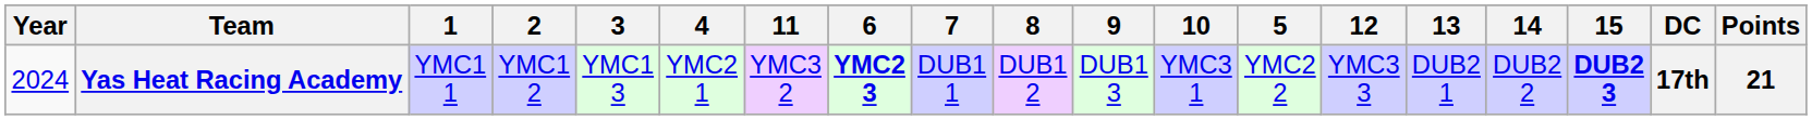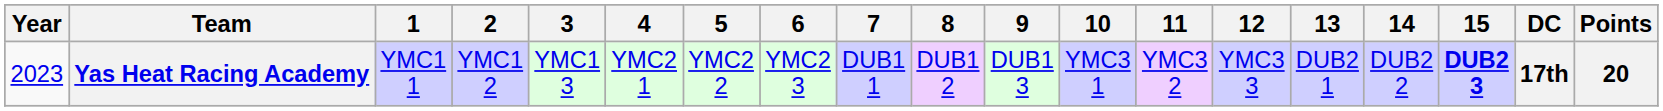 <table class="wikitable" style="text-align:center; font-size:85%">
 <tr>
 <th>Year</th>
 <th>Team</th>
 <th>1</th>
 <th>2</th>
 <th>3</th>
 <th>4</th>
-<th>11</th>
+<th>5</th>
 <th>6</th>
 <th>7</th>
 <th>8</th>
 <th>9</th>
 <th>10</th>
-<th>5</th>
+<th>11</th>
 <th>12</th>
 <th>13</th>
 <th>14</th>
 <th>15</th>
 <th>DC</th>
 <th>Points</th>
 </tr>
 <tr>
-<td><a href='#'>2024</a></td>
+<td><a href='#'>2023</a></td>
 <th nowrap><a href='#'>Yas Heat Racing Academy</a></th>
 <td style="background:#CFCFFF;"><a href='#'>YMC1<br>1</a><br></td>
 <td style="background:#CFCFFF;"><a href='#'>YMC1<br>2</a><br></td>
 <td style="background:#DFFFDF;"><a href='#'>YMC1<br>3</a><br></td>
 <td style="background:#DFFFDF;"><a href='#'>YMC2<br>1</a><br></td>
-<td style="background:#EFCFFF;"><a href='#'>YMC3<br>2</a><br></td>
-<td style="background:#DFFFDF;"><strong><a href='#'>YMC2<br>3</a><br></strong></td>
+<td style="background:#DFFFDF;"><a href='#'>YMC2<br>2</a><br></td>
+<td style="background:#DFFFDF;"><a href='#'>YMC2<br>3</a><br></td>
 <td style="background:#CFCFFF;"><a href='#'>DUB1<br>1</a><br></td>
 <td style="background:#EFCFFF;"><a href='#'>DUB1<br>2</a><br></td>
 <td style="background:#DFFFDF;"><a href='#'>DUB1<br>3</a><br></td>
 <td style="background:#CFCFFF;"><a href='#'>YMC3<br>1</a><br></td>
-<td style="background:#DFFFDF;"><a href='#'>YMC2<br>2</a><br></td>
+<td style="background:#EFCFFF;"><a href='#'>YMC3<br>2</a><br></td>
 <td style="background:#CFCFFF;"><a href='#'>YMC3<br>3</a><br></td>
 <td style="background:#CFCFFF;"><a href='#'>DUB2<br>1</a><br></td>
 <td style="background:#CFCFFF;"><a href='#'>DUB2<br>2</a><br></td>
 <td style="background:#CFCFFF;"><strong><a href='#'>DUB2<br>3</a><br></strong></td>
 <th>17th</th>
-<th>21</th>
+<th>20</th>
 </tr>
 </table>
